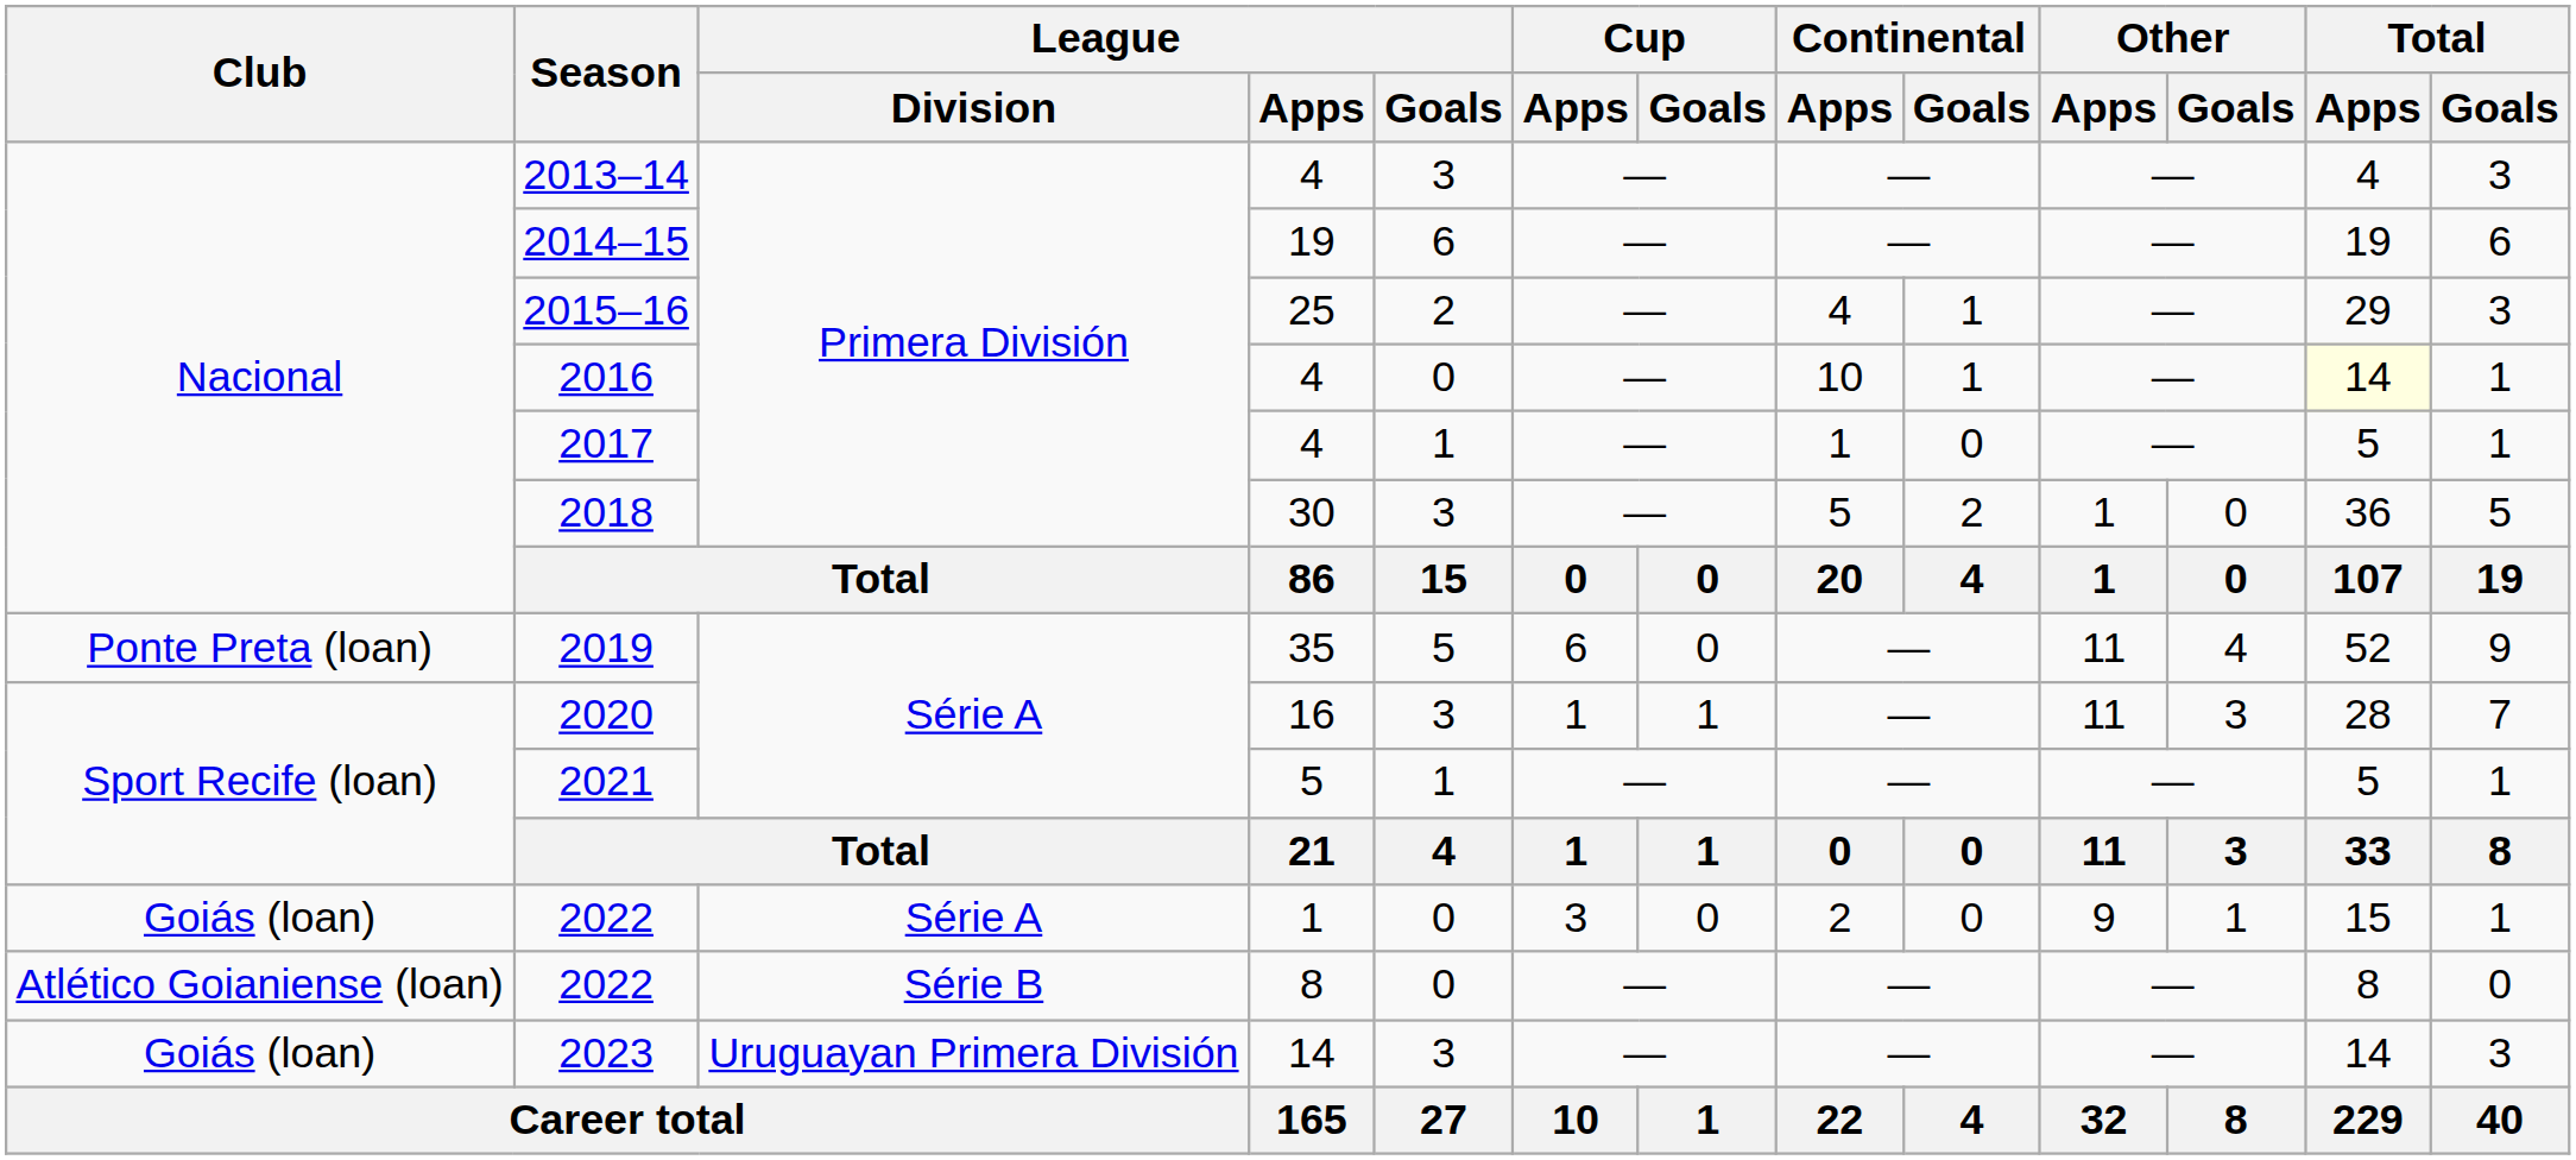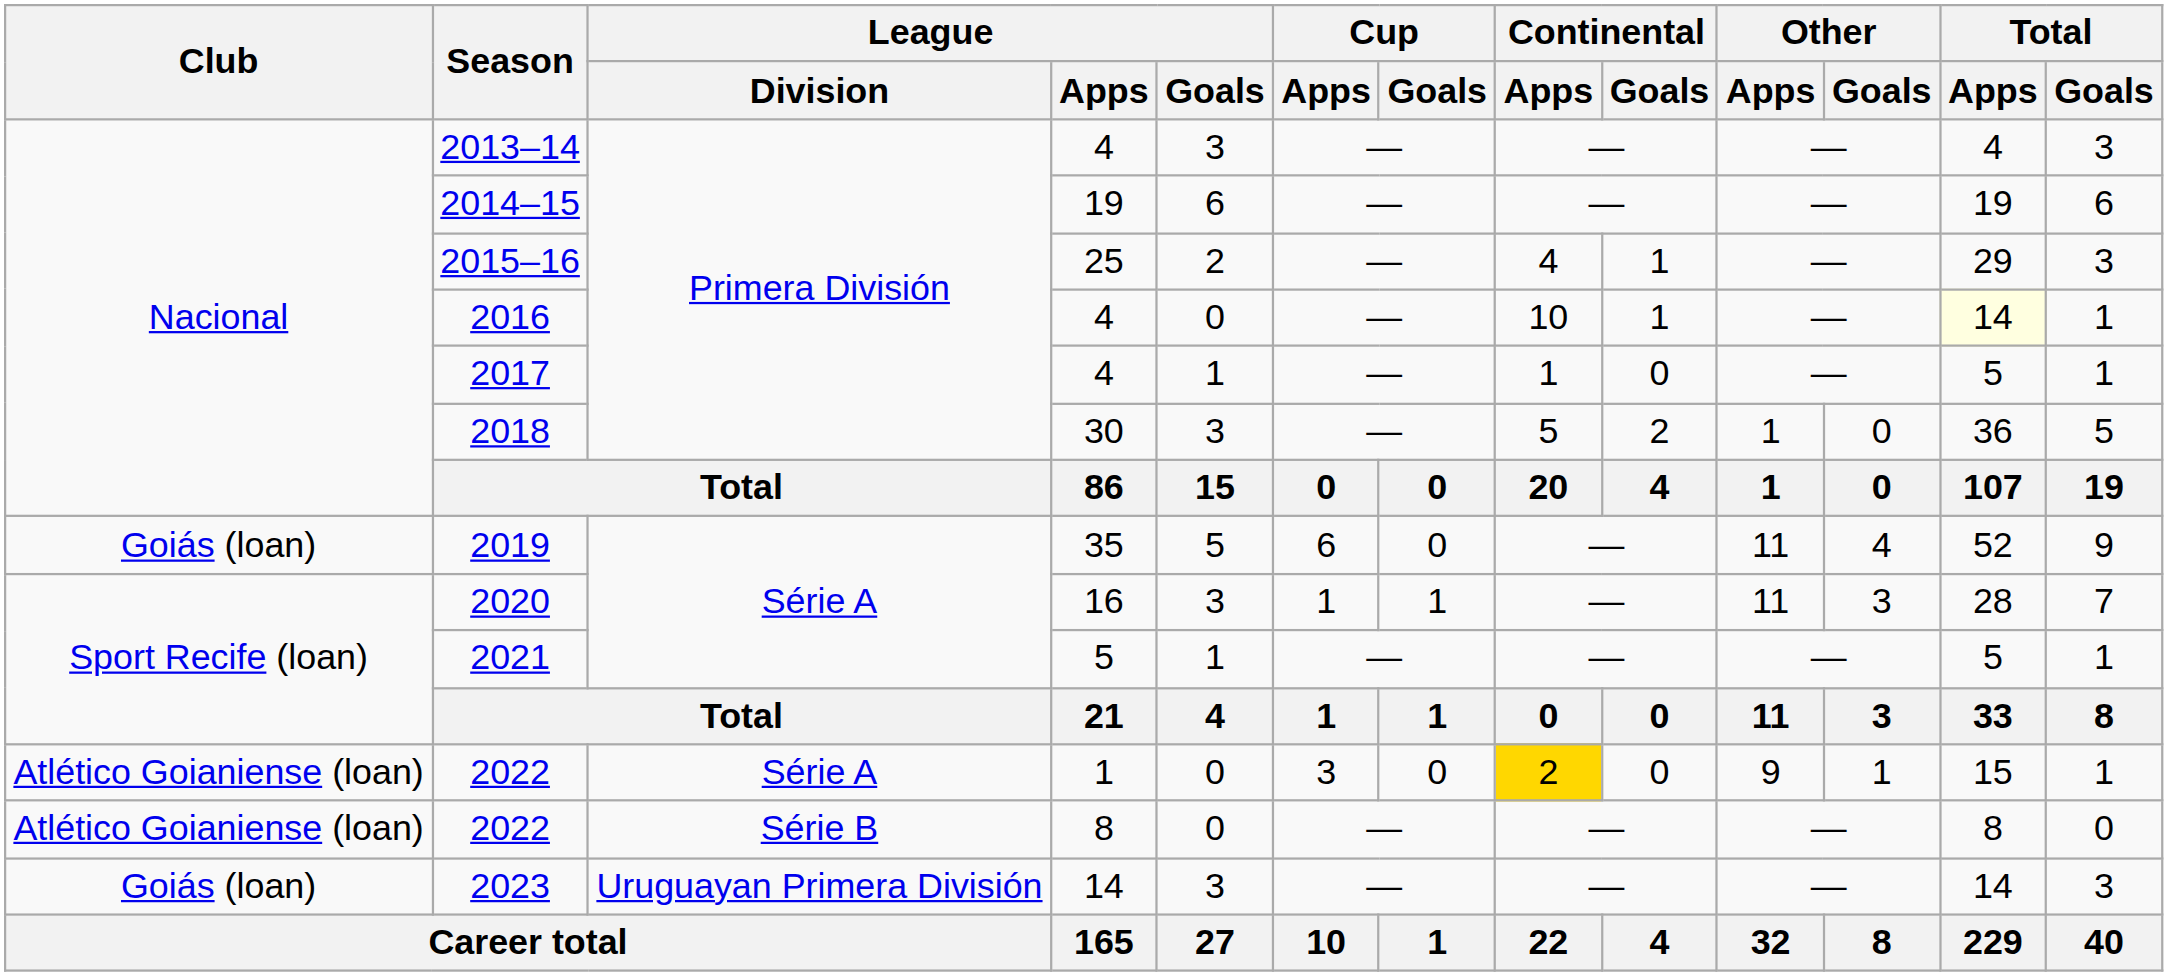 <table class="wikitable" style="text-align: center;">
 <tr>
 <th rowspan="2">Club</th>
 <th rowspan="2">Season</th>
 <th colspan="3">League</th>
 <th colspan="2">Cup</th>
 <th colspan="2">Continental</th>
 <th colspan="2">Other</th>
 <th colspan="2">Total</th>
 </tr>
 <tr>
 <th>Division</th>
 <th>Apps</th>
 <th>Goals</th>
 <th>Apps</th>
 <th>Goals</th>
 <th>Apps</th>
 <th>Goals</th>
 <th>Apps</th>
 <th>Goals</th>
 <th>Apps</th>
 <th>Goals</th>
 </tr>
 <tr>
 <td rowspan="7" align="center"><a href='#'>Nacional</a></td>
 <td><a href='#'>2013–14</a></td>
 <td rowspan="6"><a href='#'>Primera División</a></td>
 <td>4</td>
 <td>3</td>
 <td colspan="2">—</td>
 <td colspan="2">—</td>
 <td colspan="2">—</td>
 <td>4</td>
 <td>3</td>
 </tr>
 <tr>
 <td><a href='#'>2014–15</a></td>
 <td>19</td>
 <td>6</td>
 <td colspan="2">—</td>
 <td colspan="2">—</td>
 <td colspan="2">—</td>
 <td>19</td>
 <td>6</td>
 </tr>
 <tr>
 <td><a href='#'>2015–16</a></td>
 <td>25</td>
 <td>2</td>
 <td colspan="2">—</td>
 <td>4</td>
 <td>1</td>
 <td colspan="2">—</td>
 <td>29</td>
 <td>3</td>
 </tr>
 <tr>
 <td><a href='#'>2016</a></td>
 <td>4</td>
 <td>0</td>
 <td colspan="2">—</td>
 <td>10</td>
 <td>1</td>
 <td colspan="2">—</td>
 <td style="background: lightyellow;">14</td>
 <td>1</td>
 </tr>
 <tr>
 <td><a href='#'>2017</a></td>
 <td>4</td>
 <td>1</td>
 <td colspan="2">—</td>
 <td>1</td>
 <td>0</td>
 <td colspan="2">—</td>
 <td>5</td>
 <td>1</td>
 </tr>
 <tr>
 <td><a href='#'>2018</a></td>
 <td>30</td>
 <td>3</td>
 <td colspan="2">—</td>
 <td>5</td>
 <td>2</td>
 <td>1</td>
 <td>0</td>
 <td>36</td>
 <td>5</td>
 </tr>
 <tr>
 <th colspan="2"><strong>Total</strong></th>
 <th>86</th>
 <th>15</th>
 <th>0</th>
 <th>0</th>
 <th>20</th>
 <th>4</th>
 <th>1</th>
 <th>0</th>
 <th>107</th>
 <th>19</th>
 </tr>
 <tr>
-<td rowspan="1" align="center"><a href='#'>Ponte Preta</a> (loan)</td>
+<td rowspan="1" align="center"><a href='#'>Goiás</a> (loan)</td>
 <td><a href='#'>2019</a></td>
 <td rowspan="3"><a href='#'>Série A</a></td>
 <td>35</td>
 <td>5</td>
 <td>6</td>
 <td>0</td>
 <td colspan="2">—</td>
 <td>11</td>
 <td>4</td>
 <td>52</td>
 <td>9</td>
 </tr>
 <tr>
 <td rowspan="3" align="center"><a href='#'>Sport Recife</a> (loan)</td>
 <td><a href='#'>2020</a></td>
 <td>16</td>
 <td>3</td>
 <td>1</td>
 <td>1</td>
 <td colspan="2">—</td>
 <td>11</td>
 <td>3</td>
 <td>28</td>
 <td>7</td>
 </tr>
 <tr>
 <td><a href='#'>2021</a></td>
 <td>5</td>
 <td>1</td>
 <td colspan="2">—</td>
 <td colspan="2">—</td>
 <td colspan="2">—</td>
 <td>5</td>
 <td>1</td>
 </tr>
 <tr>
 <th colspan="2"><strong>Total</strong></th>
 <th>21</th>
 <th>4</th>
 <th>1</th>
 <th>1</th>
 <th>0</th>
 <th>0</th>
 <th>11</th>
 <th>3</th>
 <th>33</th>
 <th>8</th>
 </tr>
 <tr>
-<td rowspan="1" align="center"><a href='#'>Goiás</a> (loan)</td>
+<td rowspan="1" align="center"><a href='#'>Atlético Goianiense</a> (loan)</td>
 <td><a href='#'>2022</a></td>
 <td rowspan="1"><a href='#'>Série A</a></td>
 <td>1</td>
 <td>0</td>
 <td>3</td>
 <td>0</td>
-<td>2</td>
+<td style="background: gold;">2</td>
 <td>0</td>
 <td>9</td>
 <td>1</td>
 <td>15</td>
 <td>1</td>
 </tr>
 <tr>
 <td rowspan="1" align="center"><a href='#'>Atlético Goianiense</a> (loan)</td>
 <td><a href='#'>2022</a></td>
 <td rowspan="1"><a href='#'>Série B</a></td>
 <td>8</td>
 <td>0</td>
 <td colspan="2">—</td>
 <td colspan="2">—</td>
 <td colspan="2">—</td>
 <td>8</td>
 <td>0</td>
 </tr>
 <tr>
 <td rowspan="1" align="center"><a href='#'>Goiás</a> (loan)</td>
 <td><a href='#'>2023</a></td>
 <td rowspan="1"><a href='#'>Uruguayan Primera División</a></td>
 <td>14</td>
 <td>3</td>
 <td colspan="2">—</td>
 <td colspan="2">—</td>
 <td colspan="2">—</td>
 <td>14</td>
 <td>3</td>
 </tr>
 <tr>
 <th colspan="3"><strong>Career total</strong></th>
 <th>165</th>
 <th>27</th>
 <th>10</th>
 <th>1</th>
 <th>22</th>
 <th>4</th>
 <th>32</th>
 <th>8</th>
 <th>229</th>
 <th>40</th>
 </tr>
 </table>
